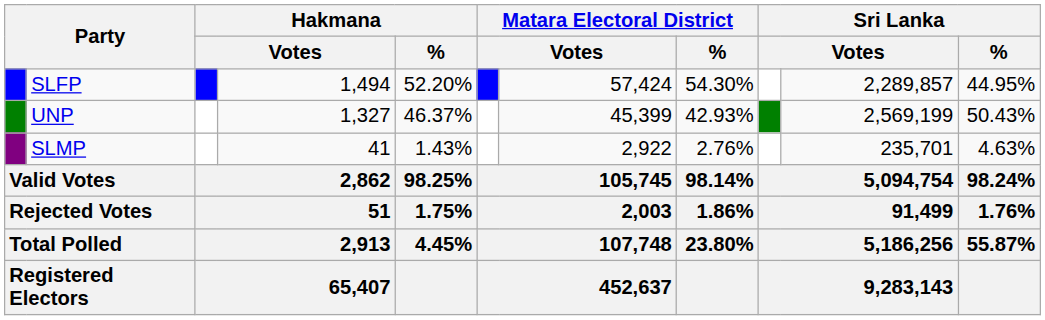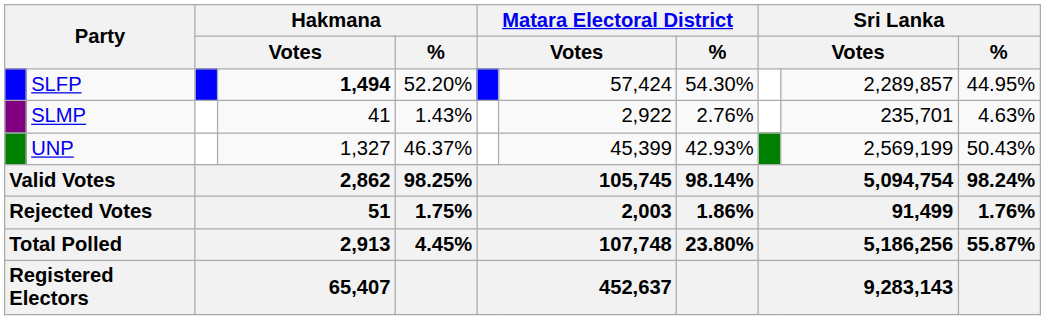 <table class="wikitable">
 <tr>
 <th colspan="2" width="144px"rowspan="2">Party</th>
 <th colspan="3" width="216px">Hakmana</th>
 <th colspan="3" width="216px"><a href='#'>Matara Electoral District</a></th>
 <th colspan="3" width="216px">Sri Lanka</th>
 </tr>
 <tr>
 <th colspan="2" width="144px">Votes</th>
 <th>%</th>
 <th colspan="2" width="144px">Votes</th>
 <th>%</th>
 <th colspan="2" width="144px">Votes</th>
 <th>%</th>
 </tr>
 <tr>
 <td style="background-color:blue;" width="10px"></td>
 <td style="text-align:left;"><a href='#'>SLFP</a></td>
 <td style="background-color:blue;" width="10px"></td>
-<td style="text-align:right;">1,494</td>
+<td style="text-align:right;"><strong>1,494</strong></td>
 <td style="text-align:right;">52.20%</td>
 <td style="background-color:blue;" width="10px"></td>
 <td style="text-align:right;">57,424</td>
 <td style="text-align:right;">54.30%</td>
 <td style="background-color:white;" width="10px"></td>
 <td style="text-align:right;">2,289,857</td>
 <td style="text-align:right;">44.95%</td>
+</tr>
+<tr>
+<td style="background-color:purple;" width="10px"></td>
+<td style="text-align:left;"><a href='#'>SLMP</a></td>
+<td style="background-color:white;" width="10px"></td>
+<td style="text-align:right;">41</td>
+<td style="text-align:right;">1.43%</td>
+<td style="background-color:white;" width="10px"></td>
+<td style="text-align:right;">2,922</td>
+<td style="text-align:right;">2.76%</td>
+<td style="background-color:white;" width="10px"></td>
+<td style="text-align:right;">235,701</td>
+<td style="text-align:right;">4.63%</td>
 </tr>
 <tr>
 <td style="background-color:green;" width="10px"></td>
 <td style="text-align:left;"><a href='#'>UNP</a></td>
 <td style="background-color:white;" width="10px"></td>
 <td style="text-align:right;">1,327</td>
 <td style="text-align:right;">46.37%</td>
 <td style="background-color:white;" width="10px"></td>
 <td style="text-align:right;">45,399</td>
 <td style="text-align:right;">42.93%</td>
 <td style="background-color:green;" width="10px"></td>
 <td style="text-align:right;">2,569,199</td>
 <td style="text-align:right;">50.43%</td>
-</tr>
-<tr>
-<td style="background-color:purple;" width="10px"></td>
-<td style="text-align:left;"><a href='#'>SLMP</a></td>
-<td style="background-color:white;" width="10px"></td>
-<td style="text-align:right;">41</td>
-<td style="text-align:right;">1.43%</td>
-<td style="background-color:white;" width="10px"></td>
-<td style="text-align:right;">2,922</td>
-<td style="text-align:right;">2.76%</td>
-<td style="background-color:white;" width="10px"></td>
-<td style="text-align:right;">235,701</td>
-<td style="text-align:right;">4.63%</td>
 </tr>
 <tr>
 <th colspan="2" width="144px"style="text-align:left;">Valid Votes</th>
 <th style="text-align:right;"colspan="2" width="144px">2,862</th>
 <th style="text-align:right;">98.25%</th>
 <th style="text-align:right;"colspan="2" width="144px">105,745</th>
 <th style="text-align:right;">98.14%</th>
 <th style="text-align:right;"colspan="2" width="144px">5,094,754</th>
 <th style="text-align:right;">98.24%</th>
 </tr>
 <tr>
 <th colspan="2" width="144px"style="text-align:left;">Rejected Votes</th>
 <th style="text-align:right;"colspan="2" width="144px">51</th>
 <th style="text-align:right;">1.75%</th>
 <th style="text-align:right;"colspan="2" width="144px">2,003</th>
 <th style="text-align:right;">1.86%</th>
 <th style="text-align:right;"colspan="2" width="144px">91,499</th>
 <th style="text-align:right;">1.76%</th>
 </tr>
 <tr>
 <th colspan="2" width="144px"style="text-align:left;">Total Polled</th>
 <th style="text-align:right;"colspan="2" width="144px">2,913</th>
 <th style="text-align:right;">4.45%</th>
 <th style="text-align:right;"colspan="2" width="144px">107,748</th>
 <th style="text-align:right;">23.80%</th>
 <th style="text-align:right;"colspan="2" width="144px">5,186,256</th>
 <th style="text-align:right;">55.87%</th>
 </tr>
 <tr>
 <th colspan="2" width="144px"style="text-align:left;">Registered Electors</th>
 <th style="text-align:right;"colspan="2" width="144px">65,407</th>
 <th></th>
 <th style="text-align:right;"colspan="2" width="144px">452,637</th>
 <th></th>
 <th style="text-align:right;"colspan="2" width="144px">9,283,143</th>
 <th></th>
 </tr>
 </table>
